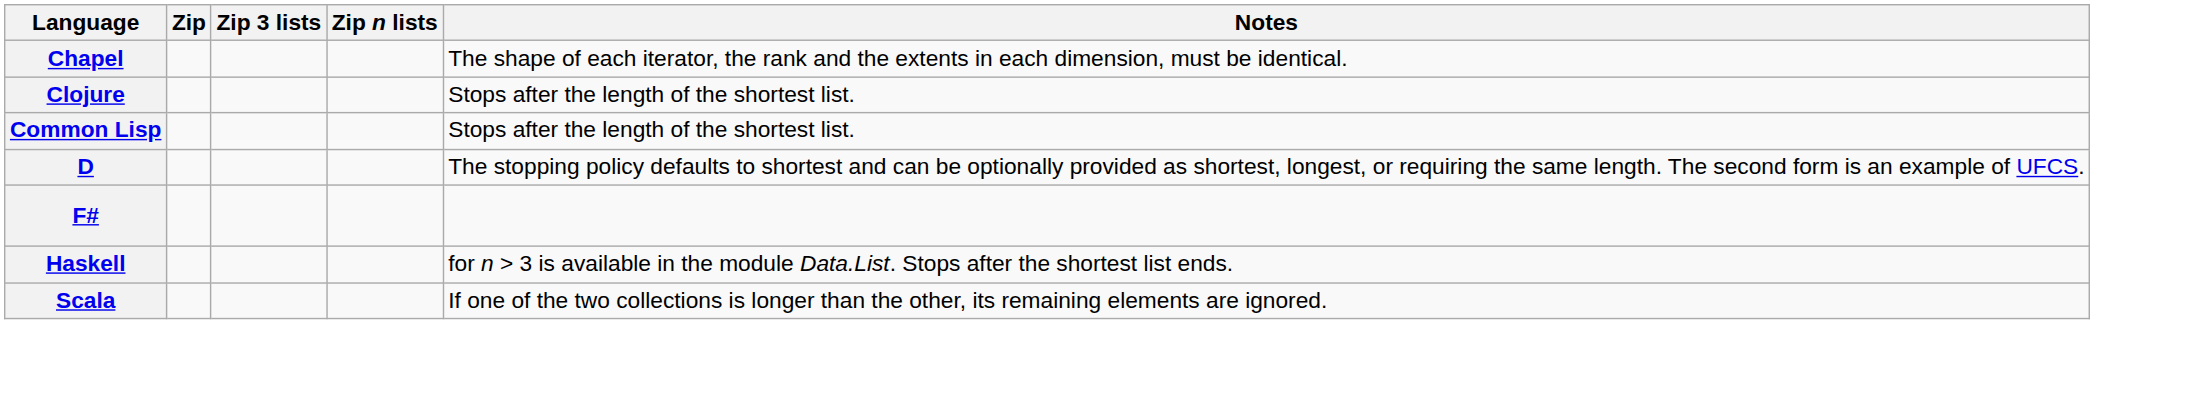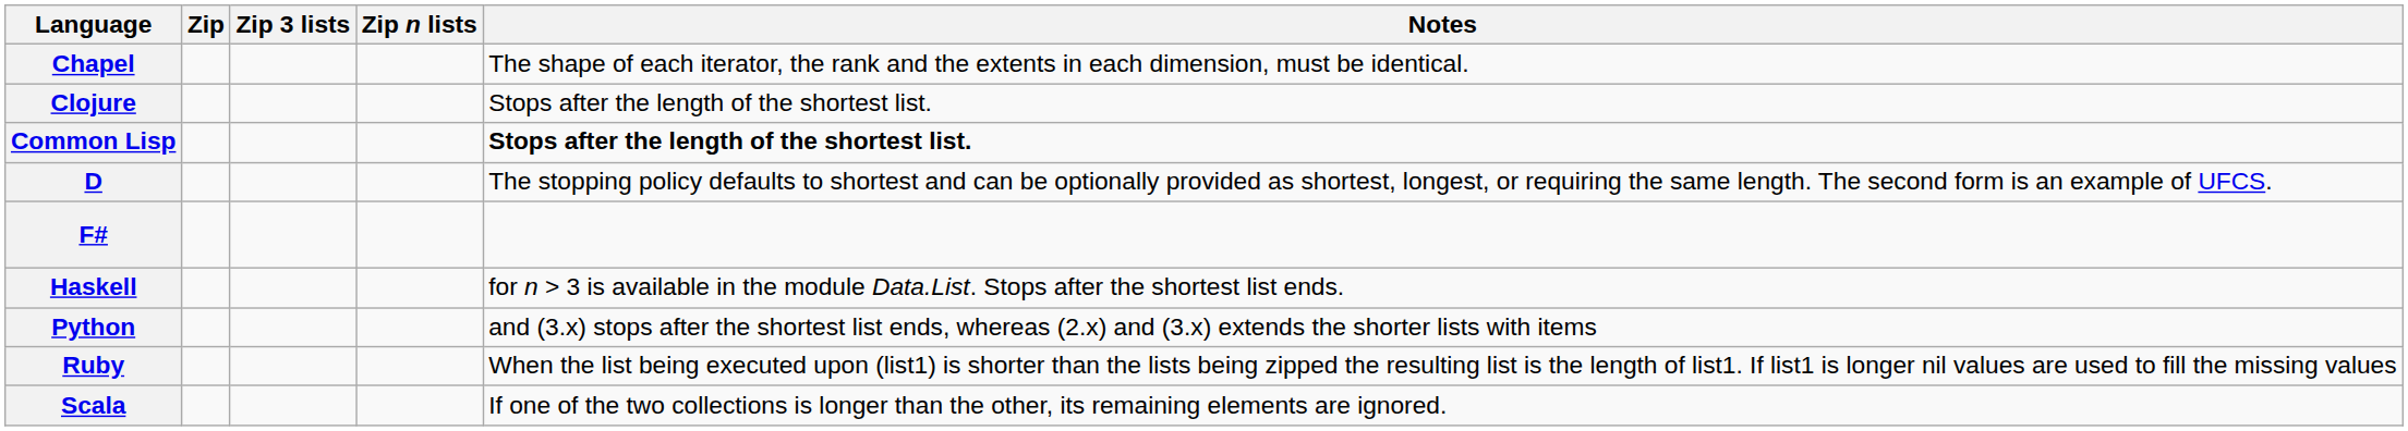 <table class="wikitable">
 <tr>
 <th scope="col">Language</th>
 <th scope="col">Zip</th>
 <th scope="col">Zip 3 lists</th>
 <th scope="col">Zip <em>n</em> lists</th>
 <th scope="col">Notes</th>
 </tr>
 <tr>
 <th scope="row"><a href='#'>Chapel</a></th>
 <td></td>
 <td></td>
 <td></td>
 <td>The shape of each iterator, the rank and the extents in each dimension, must be identical.</td>
 </tr>
 <tr>
 <th scope="row"><a href='#'>Clojure</a></th>
 <td><br></td>
 <td><br></td>
 <td><br></td>
 <td>Stops after the length of the shortest list.</td>
 </tr>
 <tr>
 <th scope="row"><a href='#'>Common Lisp</a></th>
 <td></td>
 <td></td>
 <td></td>
-<td>Stops after the length of the shortest list.</td>
+<td><strong>Stops after the length of the shortest list.</strong></td>
 </tr>
 <tr>
 <th scope="row"><a href='#'>D</a></th>
 <td><br></td>
 <td><br></td>
 <td><br></td>
 <td>The stopping policy defaults to shortest and can be optionally provided as shortest, longest, or requiring the same length. The second form is an example of <a href='#'>UFCS</a>.</td>
 </tr>
 <tr>
 <th scope="row"><a href='#'>F#</a></th>
 <td><br><br></td>
 <td><br><br></td>
 <td></td>
 <td></td>
 </tr>
 <tr>
 <th scope="row"><a href='#'>Haskell</a></th>
 <td></td>
 <td></td>
 <td></td>
 <td> for <em>n</em> > 3 is available in the module <em>Data.List</em>. Stops after the shortest list ends.</td>
 </tr>
 <tr>
+<th scope="row"><a href='#'>Python</a></th>
+<td></td>
+<td></td>
+<td></td>
+<td> and  (3.x) stops after the shortest list ends, whereas  (2.x) and  (3.x) extends the shorter lists with  items</td>
+</tr>
+<tr>
+<th scope="row"><a href='#'>Ruby</a></th>
+<td></td>
+<td></td>
+<td></td>
+<td>When the list being executed upon (list1) is shorter than the lists being zipped the resulting list is the length of list1. If list1 is longer nil values are used to fill the missing values</td>
+</tr>
+<tr>
 <th scope="row"><a href='#'>Scala</a></th>
 <td></td>
 <td></td>
 <td></td>
 <td>If one of the two collections is longer than the other, its remaining elements are ignored.</td>
 </tr>
 </table>
